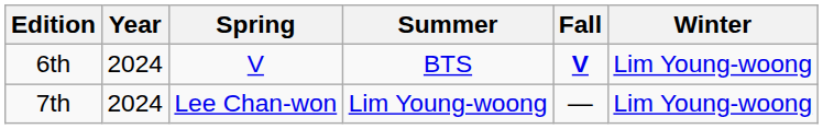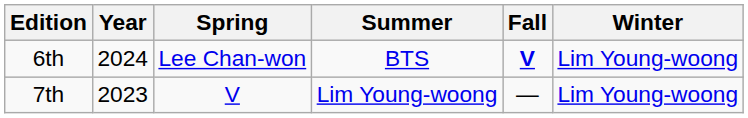 <table class="wikitable" style="text-align:center">
 <tr>
 <th>Edition</th>
 <th>Year</th>
 <th>Spring</th>
 <th>Summer</th>
 <th>Fall</th>
 <th>Winter</th>
 </tr>
 <tr>
 <td>6th</td>
 <td>2024</td>
-<td><a href='#'>V</a></td>
+<td><a href='#'>Lee Chan-won</a></td>
 <td><a href='#'>BTS</a></td>
 <td><strong><a href='#'> V</a></strong></td>
 <td><a href='#'>Lim Young-woong</a></td>
 </tr>
 <tr>
 <td>7th</td>
-<td>2024</td>
-<td><a href='#'>Lee Chan-won</a></td>
+<td>2023</td>
+<td><a href='#'>V</a></td>
 <td><a href='#'>Lim Young-woong</a></td>
 <td>—</td>
 <td><a href='#'>Lim Young-woong</a></td>
 </tr>
 </table>
